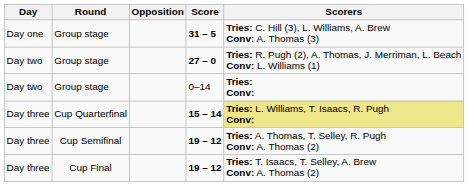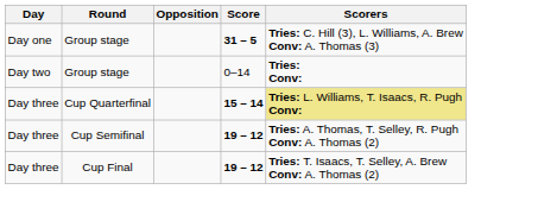 <table class="wikitable">
 <tr>
 <th>Day</th>
 <th>Round</th>
 <th>Opposition</th>
 <th>Score</th>
 <th>Scorers</th>
 </tr>
 <tr>
 <td>Day one</td>
 <td>Group stage</td>
 <td></td>
 <td><strong>31 – 5</strong></td>
 <td><strong>Tries:</strong> C. Hill (3), L. Williams, A. Brew<br><strong>Conv:</strong> A. Thomas (3)</td>
-</tr>
-<tr>
-<td>Day two</td>
-<td>Group stage</td>
-<td></td>
-<td><strong>27 – 0</strong></td>
-<td><strong>Tries:</strong> R. Pugh (2), A. Thomas, J. Merriman, L. Beach<br><strong>Conv:</strong> L. Williams (1)</td>
 </tr>
 <tr>
 <td>Day two</td>
 <td>Group stage</td>
 <td></td>
 <td>0–14</td>
 <td><strong>Tries:</strong><br><strong>Conv:</strong></td>
 </tr>
 <tr>
 <td>Day three</td>
 <td align=center>Cup Quarterfinal</td>
 <td></td>
 <td><strong>15 – 14</strong></td>
 <td style="background: khaki;"><strong>Tries:</strong> L. Williams, T. Isaacs, R. Pugh<br><strong>Conv:</strong></td>
 </tr>
 <tr>
 <td>Day three</td>
 <td align=center>Cup Semifinal</td>
 <td></td>
 <td><strong>19 – 12</strong></td>
 <td><strong>Tries:</strong> A. Thomas, T. Selley, R. Pugh<br><strong>Conv:</strong> A. Thomas (2)</td>
 </tr>
 <tr>
 <td>Day three</td>
 <td align=center>Cup Final</td>
 <td></td>
 <td><strong>19 – 12</strong></td>
 <td><strong>Tries:</strong> T. Isaacs, T. Selley, A. Brew<br><strong>Conv:</strong> A. Thomas (2)</td>
 </tr>
 </table>
